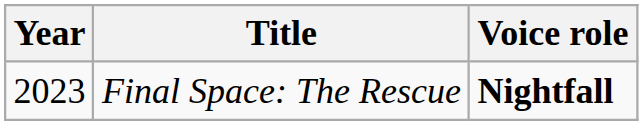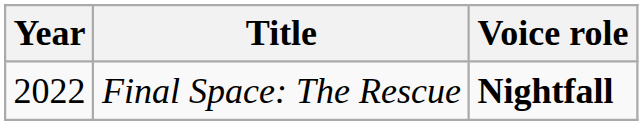 <table class="wikitable sortable">
 <tr>
 <th>Year</th>
 <th>Title</th>
 <th>Voice role</th>
 </tr>
 <tr>
-<td>2023</td>
+<td>2022</td>
 <td><em>Final Space: The Rescue</em></td>
 <td><strong>Nightfall</strong></td>
 </tr>
 </table>
